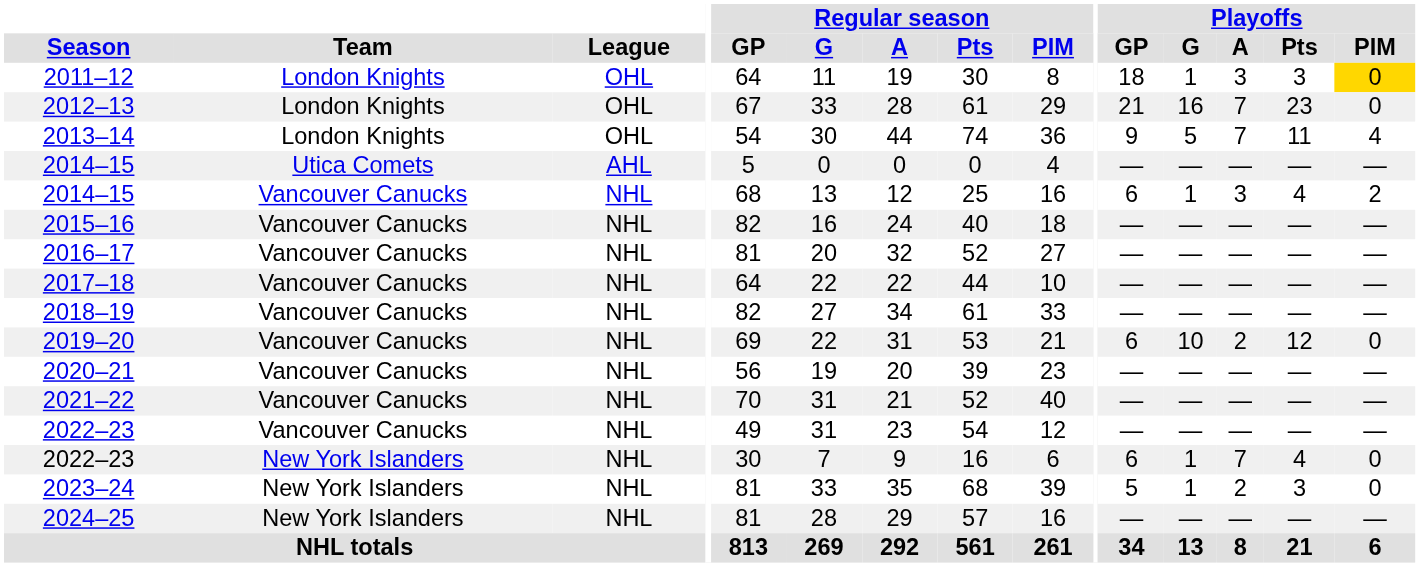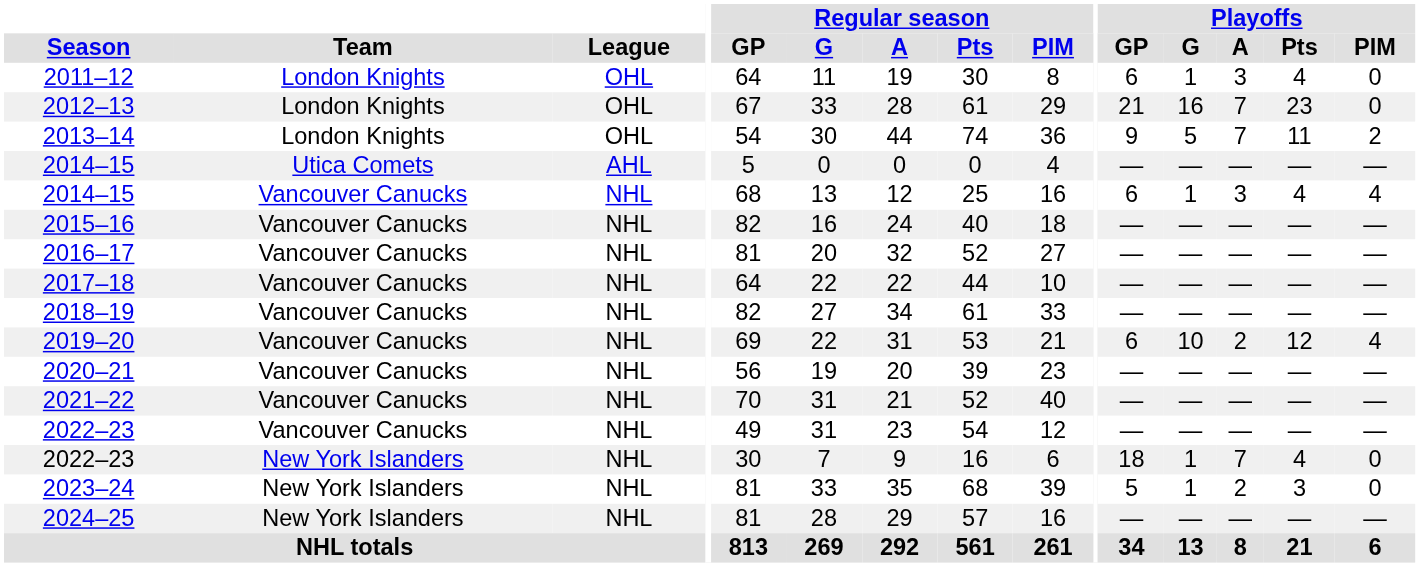 <table border="0" cellpadding="1" cellspacing="0" style="text-align:center; width:60em;">
 <tr bgcolor="#e0e0e0">
 <th colspan="3" bgcolor="#ffffff"></th>
 <th rowspan="100" bgcolor="#ffffff"></th>
 <th colspan="5"><a href='#'>Regular season</a></th>
 <th rowspan="100" bgcolor="#ffffff"></th>
 <th colspan="5"><a href='#'>Playoffs</a></th>
 </tr>
 <tr bgcolor="#e0e0e0">
 <th><a href='#'>Season</a></th>
 <th>Team</th>
 <th>League</th>
 <th>GP</th>
 <th><a href='#'>G</a></th>
 <th><a href='#'>A</a></th>
 <th><a href='#'>Pts</a></th>
 <th><a href='#'>PIM</a></th>
 <th>GP</th>
 <th>G</th>
 <th>A</th>
 <th>Pts</th>
 <th>PIM</th>
 </tr>
 <tr>
 <td><a href='#'>2011–12</a></td>
 <td><a href='#'>London Knights</a></td>
 <td><a href='#'>OHL</a></td>
 <td>64</td>
 <td>11</td>
 <td>19</td>
 <td>30</td>
 <td>8</td>
-<td>18</td>
+<td>6</td>
 <td>1</td>
 <td>3</td>
-<td>3</td>
-<td style="background: gold;">0</td>
+<td>4</td>
+<td>0</td>
 </tr>
 <tr bgcolor="#f0f0f0">
 <td><a href='#'>2012–13</a></td>
 <td>London Knights</td>
 <td>OHL</td>
 <td>67</td>
 <td>33</td>
 <td>28</td>
 <td>61</td>
 <td>29</td>
 <td>21</td>
 <td>16</td>
 <td>7</td>
 <td>23</td>
 <td>0</td>
 </tr>
 <tr>
 <td><a href='#'>2013–14</a></td>
 <td>London Knights</td>
 <td>OHL</td>
 <td>54</td>
 <td>30</td>
 <td>44</td>
 <td>74</td>
 <td>36</td>
 <td>9</td>
 <td>5</td>
 <td>7</td>
 <td>11</td>
-<td>4</td>
+<td>2</td>
 </tr>
 <tr bgcolor="#f0f0f0">
 <td><a href='#'>2014–15</a></td>
 <td><a href='#'>Utica Comets</a></td>
 <td><a href='#'>AHL</a></td>
 <td>5</td>
 <td>0</td>
 <td>0</td>
 <td>0</td>
 <td>4</td>
 <td>—</td>
 <td>—</td>
 <td>—</td>
 <td>—</td>
 <td>—</td>
 </tr>
 <tr>
 <td><a href='#'>2014–15</a></td>
 <td><a href='#'>Vancouver Canucks</a></td>
 <td><a href='#'>NHL</a></td>
 <td>68</td>
 <td>13</td>
 <td>12</td>
 <td>25</td>
 <td>16</td>
 <td>6</td>
 <td>1</td>
 <td>3</td>
 <td>4</td>
-<td>2</td>
+<td>4</td>
 </tr>
 <tr bgcolor="#f0f0f0">
 <td><a href='#'>2015–16</a></td>
 <td>Vancouver Canucks</td>
 <td>NHL</td>
 <td>82</td>
 <td>16</td>
 <td>24</td>
 <td>40</td>
 <td>18</td>
 <td>—</td>
 <td>—</td>
 <td>—</td>
 <td>—</td>
 <td>—</td>
 </tr>
 <tr>
 <td><a href='#'>2016–17</a></td>
 <td>Vancouver Canucks</td>
 <td>NHL</td>
 <td>81</td>
 <td>20</td>
 <td>32</td>
 <td>52</td>
 <td>27</td>
 <td>—</td>
 <td>—</td>
 <td>—</td>
 <td>—</td>
 <td>—</td>
 </tr>
 <tr bgcolor="#f0f0f0">
 <td><a href='#'>2017–18</a></td>
 <td>Vancouver Canucks</td>
 <td>NHL</td>
 <td>64</td>
 <td>22</td>
 <td>22</td>
 <td>44</td>
 <td>10</td>
 <td>—</td>
 <td>—</td>
 <td>—</td>
 <td>—</td>
 <td>—</td>
 </tr>
 <tr>
 <td><a href='#'>2018–19</a></td>
 <td>Vancouver Canucks</td>
 <td>NHL</td>
 <td>82</td>
 <td>27</td>
 <td>34</td>
 <td>61</td>
 <td>33</td>
 <td>—</td>
 <td>—</td>
 <td>—</td>
 <td>—</td>
 <td>—</td>
 </tr>
 <tr bgcolor="#f0f0f0">
 <td><a href='#'>2019–20</a></td>
 <td>Vancouver Canucks</td>
 <td>NHL</td>
 <td>69</td>
 <td>22</td>
 <td>31</td>
 <td>53</td>
 <td>21</td>
 <td>6</td>
 <td>10</td>
 <td>2</td>
 <td>12</td>
-<td>0</td>
+<td>4</td>
 </tr>
 <tr>
 <td><a href='#'>2020–21</a></td>
 <td>Vancouver Canucks</td>
 <td>NHL</td>
 <td>56</td>
 <td>19</td>
 <td>20</td>
 <td>39</td>
 <td>23</td>
 <td>—</td>
 <td>—</td>
 <td>—</td>
 <td>—</td>
 <td>—</td>
 </tr>
 <tr bgcolor="#f0f0f0">
 <td><a href='#'>2021–22</a></td>
 <td>Vancouver Canucks</td>
 <td>NHL</td>
 <td>70</td>
 <td>31</td>
 <td>21</td>
 <td>52</td>
 <td>40</td>
 <td>—</td>
 <td>—</td>
 <td>—</td>
 <td>—</td>
 <td>—</td>
 </tr>
 <tr>
 <td><a href='#'>2022–23</a></td>
 <td>Vancouver Canucks</td>
 <td>NHL</td>
 <td>49</td>
 <td>31</td>
 <td>23</td>
 <td>54</td>
 <td>12</td>
 <td>—</td>
 <td>—</td>
 <td>—</td>
 <td>—</td>
 <td>—</td>
 </tr>
 <tr bgcolor="#f0f0f0">
 <td>2022–23</td>
 <td><a href='#'>New York Islanders</a></td>
 <td>NHL</td>
 <td>30</td>
 <td>7</td>
 <td>9</td>
 <td>16</td>
 <td>6</td>
-<td>6</td>
+<td>18</td>
 <td>1</td>
 <td>7</td>
 <td>4</td>
 <td>0</td>
 </tr>
 <tr>
 <td><a href='#'>2023–24</a></td>
 <td>New York Islanders</td>
 <td>NHL</td>
 <td>81</td>
 <td>33</td>
 <td>35</td>
 <td>68</td>
 <td>39</td>
 <td>5</td>
 <td>1</td>
 <td>2</td>
 <td>3</td>
 <td>0</td>
 </tr>
 <tr bgcolor="#f0f0f0">
 <td><a href='#'>2024–25</a></td>
 <td>New York Islanders</td>
 <td>NHL</td>
 <td>81</td>
 <td>28</td>
 <td>29</td>
 <td>57</td>
 <td>16</td>
 <td>—</td>
 <td>—</td>
 <td>—</td>
 <td>—</td>
 <td>—</td>
 </tr>
 <tr bgcolor="#e0e0e0">
 <th colspan="3">NHL totals</th>
 <th>813</th>
 <th>269</th>
 <th>292</th>
 <th>561</th>
 <th>261</th>
 <th>34</th>
 <th>13</th>
 <th>8</th>
 <th>21</th>
 <th>6</th>
 </tr>
 </table>
